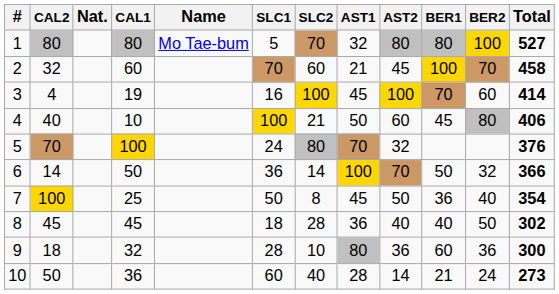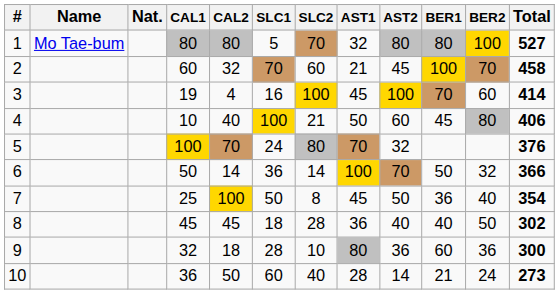 <table class="wikitable sortable" style="text-align:center;">
 <tr>
 <th>#</th>
-<th><small>CAL2</small></th>
+<th>Name</th>
 <th>Nat.</th>
 <th><small>CAL1</small></th>
-<th>Name</th>
+<th><small>CAL2</small></th>
 <th><small>SLC1</small></th>
 <th><small>SLC2</small></th>
 <th><small>AST1</small></th>
 <th><small>AST2</small></th>
 <th><small>BER1</small></th>
 <th><small>BER2</small></th>
 <th>Total</th>
 </tr>
 <tr>
 <td>1</td>
-<td bgcolor=silver>80</td>
+<td align=left><a href='#'>Mo Tae-bum</a></td>
 <td></td>
 <td bgcolor=silver>80</td>
-<td align=left><a href='#'>Mo Tae-bum</a></td>
+<td bgcolor=silver>80</td>
 <td>5</td>
 <td bgcolor=cc9966>70</td>
 <td>32</td>
 <td bgcolor=silver>80</td>
 <td bgcolor=silver>80</td>
 <td bgcolor=gold>100</td>
 <td><strong>527</strong></td>
 </tr>
 <tr>
 <td>2</td>
-<td>32</td>
+<td align=left></td>
 <td></td>
 <td>60</td>
-<td align=left></td>
+<td>32</td>
 <td bgcolor=cc9966>70</td>
 <td>60</td>
 <td>21</td>
 <td>45</td>
 <td bgcolor=gold>100</td>
 <td bgcolor=cc9966>70</td>
 <td><strong>458</strong></td>
 </tr>
 <tr>
 <td>3</td>
-<td>4</td>
+<td align=left></td>
 <td></td>
 <td>19</td>
-<td align=left></td>
+<td>4</td>
 <td>16</td>
 <td bgcolor=gold>100</td>
 <td>45</td>
 <td bgcolor=gold>100</td>
 <td bgcolor=cc9966>70</td>
 <td>60</td>
 <td><strong>414</strong></td>
 </tr>
 <tr>
 <td>4</td>
-<td>40</td>
+<td align=left></td>
 <td></td>
 <td>10</td>
-<td align=left></td>
+<td>40</td>
 <td bgcolor=gold>100</td>
 <td>21</td>
 <td>50</td>
 <td>60</td>
 <td>45</td>
 <td bgcolor=silver>80</td>
 <td><strong>406</strong></td>
 </tr>
 <tr>
 <td>5</td>
-<td bgcolor=cc9966>70</td>
+<td align=left></td>
 <td></td>
 <td bgcolor=gold>100</td>
-<td align=left></td>
+<td bgcolor=cc9966>70</td>
 <td>24</td>
 <td bgcolor=silver>80</td>
 <td bgcolor=cc9966>70</td>
 <td>32</td>
 <td></td>
 <td></td>
 <td><strong>376</strong></td>
 </tr>
 <tr>
 <td>6</td>
-<td>14</td>
+<td align=left></td>
 <td></td>
 <td>50</td>
-<td align=left></td>
+<td>14</td>
 <td>36</td>
 <td>14</td>
 <td bgcolor=gold>100</td>
 <td bgcolor=cc9966>70</td>
 <td>50</td>
 <td>32</td>
 <td><strong>366</strong></td>
 </tr>
 <tr>
 <td>7</td>
-<td bgcolor=gold>100</td>
+<td align=left></td>
 <td></td>
 <td>25</td>
-<td align=left></td>
+<td bgcolor=gold>100</td>
 <td>50</td>
 <td>8</td>
 <td>45</td>
 <td>50</td>
 <td>36</td>
 <td>40</td>
 <td><strong>354</strong></td>
 </tr>
 <tr>
 <td>8</td>
-<td>45</td>
+<td align=left></td>
 <td></td>
 <td>45</td>
-<td align=left></td>
+<td>45</td>
 <td>18</td>
 <td>28</td>
 <td>36</td>
 <td>40</td>
 <td>40</td>
 <td>50</td>
 <td><strong>302</strong></td>
 </tr>
 <tr>
 <td>9</td>
-<td>18</td>
+<td align=left></td>
 <td></td>
 <td>32</td>
-<td align=left></td>
+<td>18</td>
 <td>28</td>
 <td>10</td>
 <td bgcolor=silver>80</td>
 <td>36</td>
 <td>60</td>
 <td>36</td>
 <td><strong>300</strong></td>
 </tr>
 <tr>
 <td>10</td>
-<td>50</td>
+<td align=left></td>
 <td></td>
 <td>36</td>
-<td align=left></td>
+<td>50</td>
 <td>60</td>
 <td>40</td>
 <td>28</td>
 <td>14</td>
 <td>21</td>
 <td>24</td>
 <td><strong>273</strong></td>
 </tr>
 </table>
